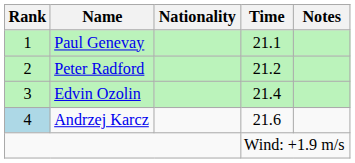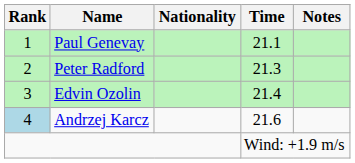 <table class="wikitable sortable" style="text-align:center;width: 55%">
 <tr>
 <th>Rank</th>
 <th>Name</th>
 <th>Nationality</th>
 <th>Time</th>
 <th>Notes</th>
 </tr>
 <tr bgcolor=bbf3bb>
 <td>1</td>
 <td align=left><a href='#'>Paul Genevay</a></td>
 <td align=left></td>
 <td>21.1</td>
 <td></td>
 </tr>
 <tr bgcolor=bbf3bb>
 <td>2</td>
 <td align=left><a href='#'>Peter Radford</a></td>
 <td align=left></td>
-<td>21.2</td>
+<td>21.3</td>
 <td></td>
 </tr>
 <tr bgcolor=bbf3bb>
 <td>3</td>
 <td align=left><a href='#'>Edvin Ozolin</a></td>
 <td align=left></td>
 <td>21.4</td>
 <td></td>
 </tr>
 <tr>
 <td style="background: lightblue;">4</td>
 <td align=left><a href='#'>Andrzej Karcz</a></td>
 <td align=left></td>
 <td>21.6</td>
 <td></td>
 </tr>
 <tr class="sortbottom">
 <td colspan="3"></td>
 <td colspan="2" style="text-align:left;">Wind: +1.9 m/s</td>
 </tr>
 </table>
